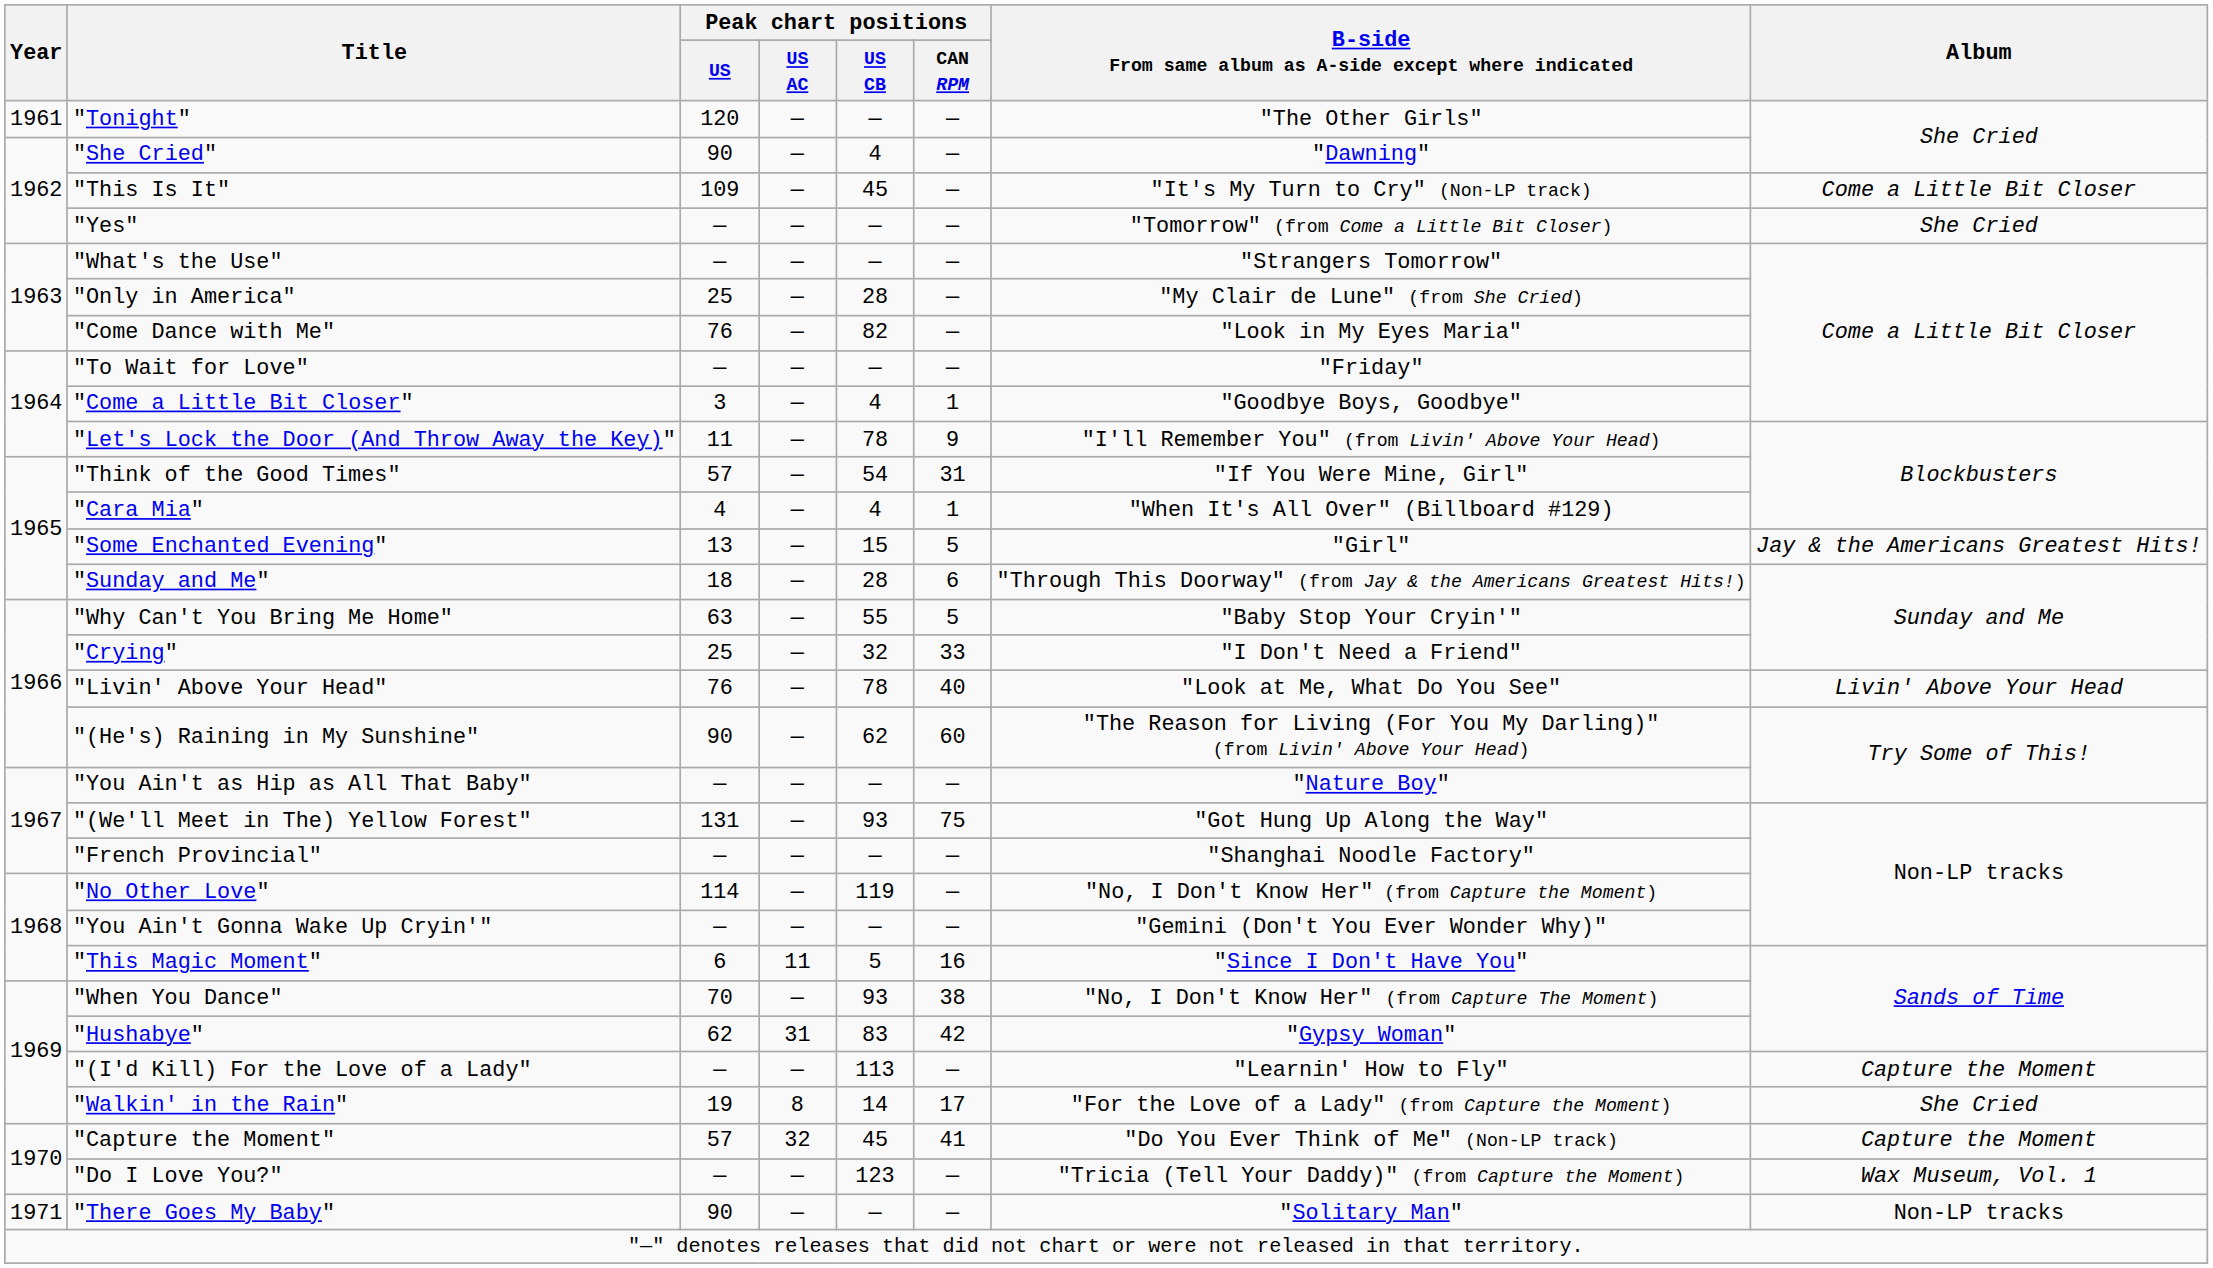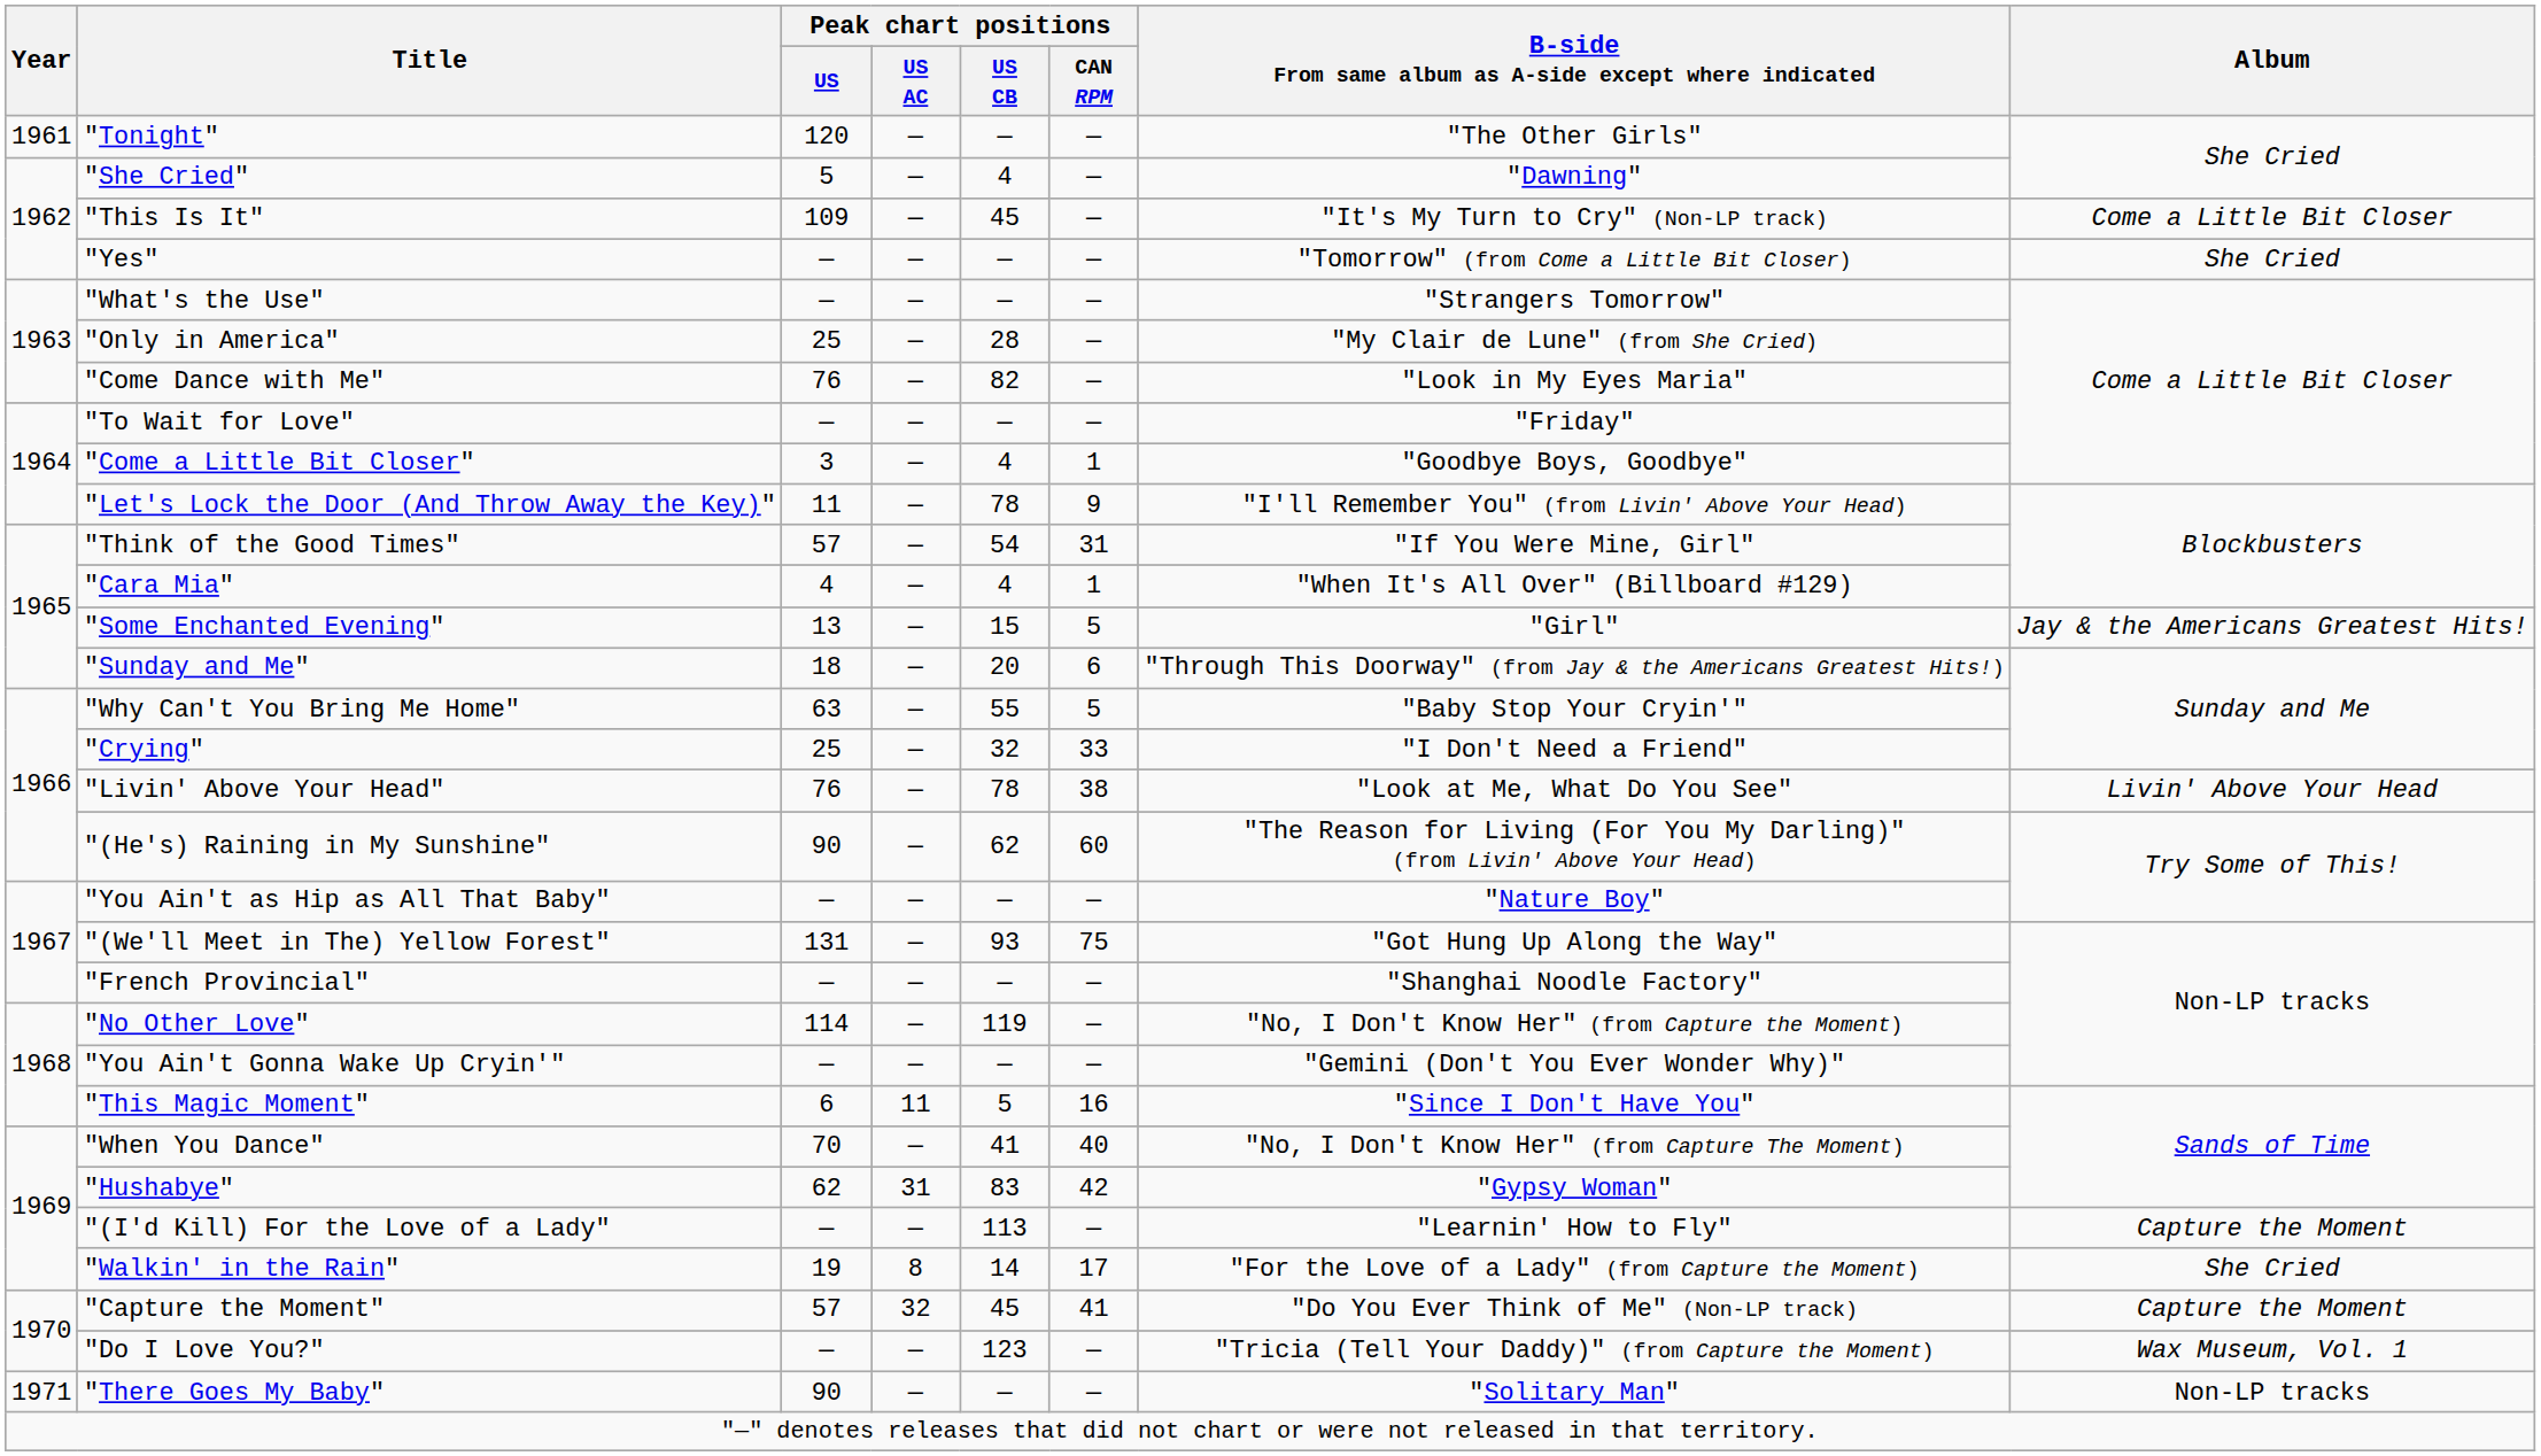 <table class="wikitable" style=text-align:center;>
 <tr>
 <th rowspan="2">Year</th>
 <th rowspan="2">Title</th>
 <th colspan="4">Peak chart positions</th>
 <th rowspan="2"><a href='#'>B-side</a><br><small>From same album as A-side except where indicated</small></th>
 <th rowspan="2">Album</th>
 </tr>
 <tr>
 <th style="width:40px;"><small><a href='#'>US</a></small><br></th>
 <th style="width:40px;"><small><a href='#'>US<br>AC</a></small><br></th>
 <th style="width:40px;"><small><a href='#'>US<br>CB</a></small><br></th>
 <th style="width:40px;"><small>CAN <br><em><a href='#'>RPM</a></em></small><br></th>
 </tr>
 <tr>
 <td rowspan="1">1961</td>
 <td align=left>"<a href='#'>Tonight</a>"</td>
 <td>120</td>
 <td>—</td>
 <td>—</td>
 <td>—</td>
 <td>"The Other Girls"</td>
 <td rowspan="2"><em>She Cried</em></td>
 </tr>
 <tr>
 <td rowspan="3">1962</td>
 <td align=left>"<a href='#'>She Cried</a>"</td>
-<td>90</td>
+<td>5</td>
 <td>—</td>
 <td>4</td>
 <td>—</td>
 <td>"<a href='#'>Dawning</a>"</td>
 </tr>
 <tr>
 <td align=left>"This Is It"</td>
 <td>109</td>
 <td>—</td>
 <td>45</td>
 <td>—</td>
 <td>"It's My Turn to Cry" <small>(Non-LP track)</small></td>
 <td rowspan="1"><em>Come a Little Bit Closer</em></td>
 </tr>
 <tr>
 <td align=left>"Yes"</td>
 <td>—</td>
 <td>—</td>
 <td>—</td>
 <td>—</td>
 <td>"Tomorrow" <small>(from <em>Come a Little Bit Closer</em>)</small></td>
 <td rowspan="1"><em>She Cried</em></td>
 </tr>
 <tr>
 <td rowspan="3">1963</td>
 <td align=left>"What's the Use"</td>
 <td>—</td>
 <td>—</td>
 <td>—</td>
 <td>—</td>
 <td>"Strangers Tomorrow"</td>
 <td rowspan="5"><em>Come a Little Bit Closer</em></td>
 </tr>
 <tr>
 <td align=left>"Only in America"</td>
 <td>25</td>
 <td>—</td>
 <td>28</td>
 <td>—</td>
 <td>"My Clair de Lune" <small>(from <em>She Cried</em>)</small></td>
 </tr>
 <tr>
 <td align=left>"Come Dance with Me"</td>
 <td>76</td>
 <td>—</td>
 <td>82</td>
 <td>—</td>
 <td>"Look in My Eyes Maria"</td>
 </tr>
 <tr>
 <td rowspan="3">1964</td>
 <td align=left>"To Wait for Love"</td>
 <td>—</td>
 <td>—</td>
 <td>—</td>
 <td>—</td>
 <td>"Friday"</td>
 </tr>
 <tr>
 <td align=left>"<a href='#'>Come a Little Bit Closer</a>"</td>
 <td>3</td>
 <td>—</td>
 <td>4</td>
 <td>1</td>
 <td>"Goodbye Boys, Goodbye"</td>
 </tr>
 <tr>
 <td align=left>"<a href='#'>Let's Lock the Door (And Throw Away the Key)</a>"</td>
 <td>11</td>
 <td>—</td>
 <td>78</td>
 <td>9</td>
 <td>"I'll Remember You" <small>(from <em>Livin' Above Your Head</em>)</small></td>
 <td rowspan="3"><em>Blockbusters</em></td>
 </tr>
 <tr>
 <td rowspan="4">1965</td>
 <td align=left>"Think of the Good Times"</td>
 <td>57</td>
 <td>—</td>
 <td>54</td>
 <td>31</td>
 <td>"If You Were Mine, Girl"</td>
 </tr>
 <tr>
 <td align=left>"<a href='#'>Cara Mia</a>"</td>
 <td>4</td>
 <td>—</td>
 <td>4</td>
 <td>1</td>
 <td>"When It's All Over" (Billboard #129)</td>
 </tr>
 <tr>
 <td align=left>"<a href='#'>Some Enchanted Evening</a>"</td>
 <td>13</td>
 <td>—</td>
 <td>15</td>
 <td>5</td>
 <td>"Girl"</td>
 <td rowspan="1"><em>Jay & the Americans Greatest Hits!</em></td>
 </tr>
 <tr>
 <td align=left>"<a href='#'>Sunday and Me</a>"</td>
 <td>18</td>
 <td>—</td>
-<td>28</td>
+<td>20</td>
 <td>6</td>
 <td>"Through This Doorway" <small>(from <em>Jay & the Americans Greatest Hits!</em>)</small></td>
 <td rowspan="3"><em>Sunday and Me</em></td>
 </tr>
 <tr>
 <td rowspan="4">1966</td>
 <td align=left>"Why Can't You Bring Me Home"</td>
 <td>63</td>
 <td>—</td>
 <td>55</td>
 <td>5</td>
 <td>"Baby Stop Your Cryin'"</td>
 </tr>
 <tr>
 <td align=left>"<a href='#'>Crying</a>"</td>
 <td>25</td>
 <td>—</td>
 <td>32</td>
 <td>33</td>
 <td>"I Don't Need a Friend"</td>
 </tr>
 <tr>
 <td align=left>"Livin' Above Your Head"</td>
 <td>76</td>
 <td>—</td>
 <td>78</td>
-<td>40</td>
+<td>38</td>
 <td>"Look at Me, What Do You See"</td>
 <td rowspan="1"><em>Livin' Above Your Head</em></td>
 </tr>
 <tr>
 <td align=left>"(He's) Raining in My Sunshine"</td>
 <td>90</td>
 <td>—</td>
 <td>62</td>
 <td>60</td>
 <td>"The Reason for Living (For You My Darling)"<br><small>(from <em>Livin' Above Your Head</em>)</small></td>
 <td rowspan="2"><em>Try Some of This!</em></td>
 </tr>
 <tr>
 <td rowspan="3">1967</td>
 <td align=left>"You Ain't as Hip as All That Baby"</td>
 <td>—</td>
 <td>—</td>
 <td>—</td>
 <td>—</td>
 <td>"<a href='#'>Nature Boy</a>"</td>
 </tr>
 <tr>
 <td align=left>"(We'll Meet in The) Yellow Forest"</td>
 <td>131</td>
 <td>—</td>
 <td>93</td>
 <td>75</td>
 <td>"Got Hung Up Along the Way"</td>
 <td rowspan="4">Non-LP tracks</td>
 </tr>
 <tr>
 <td align=left>"French Provincial"</td>
 <td>—</td>
 <td>—</td>
 <td>—</td>
 <td>—</td>
 <td>"Shanghai Noodle Factory"</td>
 </tr>
 <tr>
 <td rowspan="3">1968</td>
 <td align=left>"<a href='#'>No Other Love</a>"</td>
 <td>114</td>
 <td>—</td>
 <td>119</td>
 <td>—</td>
 <td>"No, I Don't Know Her"<small> (from <em>Capture the Moment</em>)</small></td>
 </tr>
 <tr>
 <td align=left>"You Ain't Gonna Wake Up Cryin'"</td>
 <td>—</td>
 <td>—</td>
 <td>—</td>
 <td>—</td>
 <td>"Gemini (Don't You Ever Wonder Why)"</td>
 </tr>
 <tr>
 <td align=left>"<a href='#'>This Magic Moment</a>"</td>
 <td>6</td>
 <td>11</td>
 <td>5</td>
 <td>16</td>
 <td>"<a href='#'>Since I Don't Have You</a>"</td>
 <td rowspan="3"><em><a href='#'>Sands of Time</a></em></td>
 </tr>
 <tr>
 <td rowspan="4">1969</td>
 <td align=left>"When You Dance"</td>
 <td>70</td>
 <td>—</td>
-<td>93</td>
-<td>38</td>
+<td>41</td>
+<td>40</td>
 <td>"No, I Don't Know Her" <small>(from <em>Capture The Moment</em>)</small></td>
 </tr>
 <tr>
 <td align=left>"<a href='#'>Hushabye</a>"</td>
 <td>62</td>
 <td>31</td>
 <td>83</td>
 <td>42</td>
 <td>"<a href='#'>Gypsy Woman</a>"</td>
 </tr>
 <tr>
 <td align=left>"(I'd Kill) For the Love of a Lady"</td>
 <td>—</td>
 <td>—</td>
 <td>113</td>
 <td>—</td>
 <td>"Learnin' How to Fly"</td>
 <td rowspan="1"><em>Capture the Moment</em></td>
 </tr>
 <tr>
 <td align=left>"<a href='#'>Walkin' in the Rain</a>"</td>
 <td>19</td>
 <td>8</td>
 <td>14</td>
 <td>17</td>
 <td>"For the Love of a Lady" <small> (from <em>Capture the Moment</em>)</small></td>
 <td rowspan="1"><em>She Cried</em></td>
 </tr>
 <tr>
 <td rowspan="2">1970</td>
 <td align=left>"Capture the Moment"</td>
 <td>57</td>
 <td>32</td>
 <td>45</td>
 <td>41</td>
 <td>"Do You Ever Think of Me" <small>(Non-LP track)</small></td>
 <td rowspan="1"><em>Capture the Moment</em></td>
 </tr>
 <tr>
 <td align=left>"Do I Love You?"</td>
 <td>—</td>
 <td>—</td>
 <td>123</td>
 <td>—</td>
 <td>"Tricia (Tell Your Daddy)" <small>(from <em>Capture the Moment</em>)</small></td>
 <td rowspan="1"><em>Wax Museum, Vol. 1</em></td>
 </tr>
 <tr>
 <td rowspan="1">1971</td>
 <td align=left>"<a href='#'>There Goes My Baby</a>"</td>
 <td>90</td>
 <td>—</td>
 <td>—</td>
 <td>—</td>
 <td>"<a href='#'>Solitary Man</a>"</td>
 <td rowspan="1">Non-LP tracks</td>
 </tr>
 <tr>
 <td colspan="12" style="text-align:center; font-size:9pt;">"—" denotes releases that did not chart or were not released in that territory.</td>
 </tr>
 </table>
